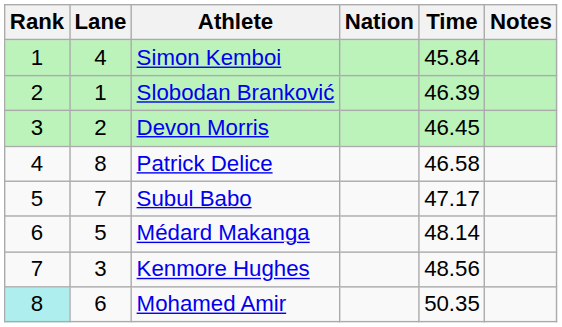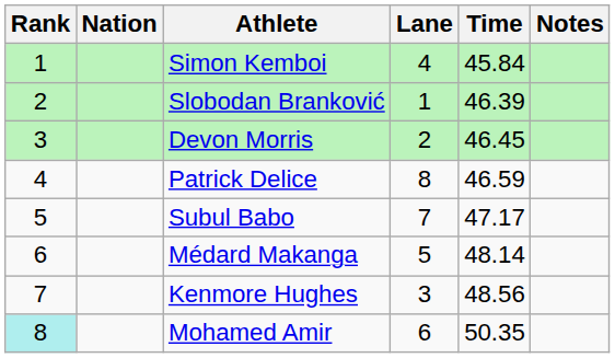 <table class="wikitable sortable" style="text-align:center">
 <tr>
 <th>Rank</th>
+<th>Nation</th>
+<th>Athlete</th>
 <th>Lane</th>
-<th>Athlete</th>
-<th>Nation</th>
 <th>Time</th>
 <th>Notes</th>
 </tr>
 <tr style="background:#bbf3bb;">
 <td>1</td>
+<td align=left></td>
+<td align=left><a href='#'>Simon Kemboi</a></td>
 <td>4</td>
-<td align=left><a href='#'>Simon Kemboi</a></td>
-<td align=left></td>
 <td>45.84</td>
 <td></td>
 </tr>
 <tr style="background:#bbf3bb;">
 <td>2</td>
+<td align=left></td>
+<td align=left><a href='#'>Slobodan Branković</a></td>
 <td>1</td>
-<td align=left><a href='#'>Slobodan Branković</a></td>
-<td align=left></td>
 <td>46.39</td>
 <td></td>
 </tr>
 <tr style="background:#bbf3bb;">
 <td>3</td>
+<td align=left></td>
+<td align=left><a href='#'>Devon Morris</a></td>
 <td>2</td>
-<td align=left><a href='#'>Devon Morris</a></td>
-<td align=left></td>
 <td>46.45</td>
 <td></td>
 </tr>
 <tr>
 <td>4</td>
+<td align=left></td>
+<td align=left><a href='#'>Patrick Delice</a></td>
 <td>8</td>
-<td align=left><a href='#'>Patrick Delice</a></td>
-<td align=left></td>
-<td>46.58</td>
+<td>46.59</td>
 <td></td>
 </tr>
 <tr>
 <td>5</td>
+<td align=left></td>
+<td align=left><a href='#'>Subul Babo</a></td>
 <td>7</td>
-<td align=left><a href='#'>Subul Babo</a></td>
-<td align=left></td>
 <td>47.17</td>
 <td></td>
 </tr>
 <tr>
 <td>6</td>
+<td align=left></td>
+<td align=left><a href='#'>Médard Makanga</a></td>
 <td>5</td>
-<td align=left><a href='#'>Médard Makanga</a></td>
-<td align=left></td>
 <td>48.14</td>
 <td></td>
 </tr>
 <tr>
 <td>7</td>
+<td align=left></td>
+<td align=left><a href='#'>Kenmore Hughes</a></td>
 <td>3</td>
-<td align=left><a href='#'>Kenmore Hughes</a></td>
-<td align=left></td>
 <td>48.56</td>
 <td></td>
 </tr>
 <tr>
 <td style="background: paleturquoise;">8</td>
+<td align=left></td>
+<td align=left><a href='#'>Mohamed Amir</a></td>
 <td>6</td>
-<td align=left><a href='#'>Mohamed Amir</a></td>
-<td align=left></td>
 <td>50.35</td>
 <td></td>
 </tr>
 </table>
